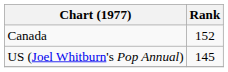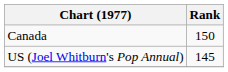 <table class="wikitable">
 <tr>
 <th>Chart (1977)</th>
 <th style="text-align:center;">Rank</th>
 </tr>
 <tr>
 <td>Canada </td>
-<td style="text-align:center;">152</td>
+<td style="text-align:center;">150</td>
 </tr>
 <tr>
 <td>US (<a href='#'>Joel Whitburn</a>'s <em>Pop Annual</em>)</td>
 <td style="text-align:center;">145</td>
 </tr>
 <tr>
 </tr>
 </table>
